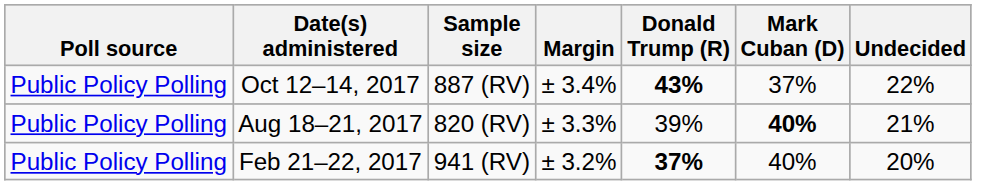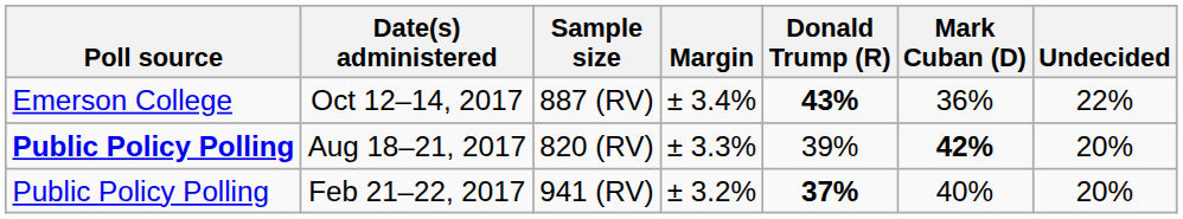 <table class="wikitable sortable" style="font-size:90%;text-align:center;">
 <tr valign=bottom style="font-size:90%;">
 <th>Poll source</th>
 <th>Date(s)<br>administered</th>
 <th>Sample<br>size</th>
 <th>Margin<br></th>
 <th>Donald<br>Trump (R)</th>
 <th>Mark<br>Cuban (D)</th>
 <th>Undecided</th>
 </tr>
 <tr>
-<td style="text-align:left;"><a href='#'>Public Policy Polling</a></td>
+<td style="text-align:left;"><a href='#'>Emerson College</a></td>
 <td>Oct 12–14, 2017</td>
 <td>887 (RV)</td>
 <td>± 3.4%</td>
 <td><strong>43%</strong></td>
-<td>37%</td>
+<td>36%</td>
 <td>22%</td>
 </tr>
 <tr>
-<td style="text-align:left;"><a href='#'>Public Policy Polling</a></td>
+<td style="text-align:left;"><strong><a href='#'>Public Policy Polling</a></strong></td>
 <td>Aug 18–21, 2017</td>
 <td>820 (RV)</td>
 <td>± 3.3%</td>
 <td>39%</td>
-<td><strong>40%</strong></td>
-<td>21%</td>
+<td><strong>42%</strong></td>
+<td>20%</td>
 </tr>
 <tr>
 <td style="text-align:left;"><a href='#'>Public Policy Polling</a></td>
 <td>Feb 21–22, 2017</td>
 <td>941 (RV)</td>
 <td>± 3.2%</td>
 <td><strong>37%</strong></td>
 <td>40%</td>
 <td>20%</td>
 </tr>
 </table>
